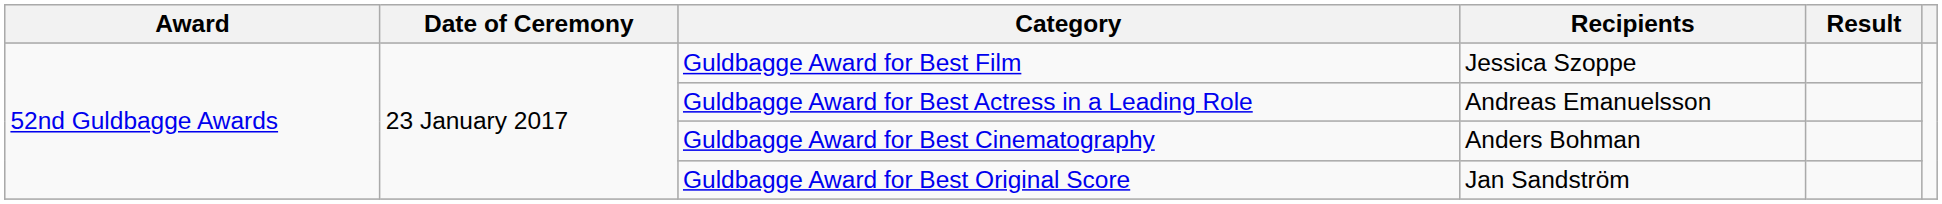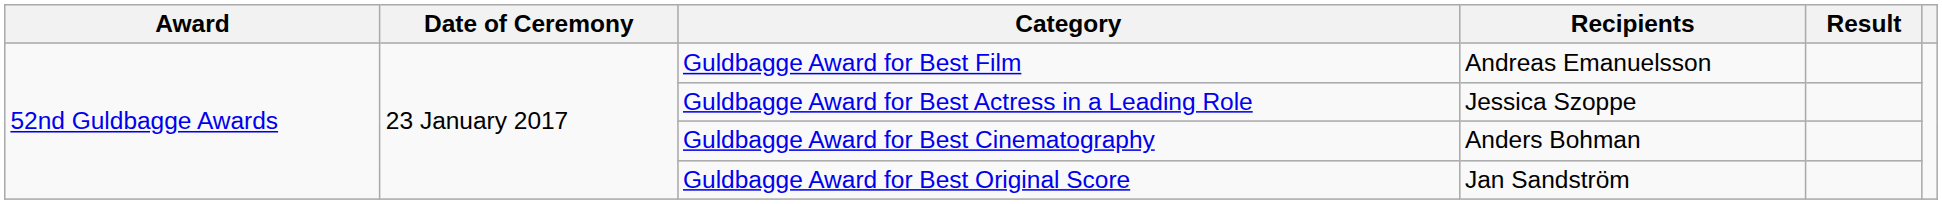 <table class="wikitable sortable" style="width:100%">
 <tr>
 <th scope="col">Award</th>
 <th scope="col">Date of Ceremony</th>
 <th scope="col">Category</th>
 <th scope="col">Recipients</th>
 <th scope="col">Result</th>
 <th class="unsortable"></th>
 </tr>
 <tr>
 <td rowspan="4" scope="row"><a href='#'>52nd Guldbagge Awards</a></td>
 <td rowspan="4">23 January 2017</td>
 <td><a href='#'>Guldbagge Award for Best Film</a></td>
-<td>Jessica Szoppe</td>
+<td>Andreas Emanuelsson</td>
 <td></td>
 <td rowspan="4"></td>
 </tr>
 <tr>
 <td><a href='#'>Guldbagge Award for Best Actress in a Leading Role</a></td>
-<td>Andreas Emanuelsson</td>
+<td>Jessica Szoppe</td>
 <td></td>
 </tr>
 <tr>
 <td><a href='#'>Guldbagge Award for Best Cinematography</a></td>
 <td>Anders Bohman</td>
 <td></td>
 </tr>
 <tr>
 <td><a href='#'>Guldbagge Award for Best Original Score</a></td>
 <td>Jan Sandström</td>
 <td></td>
 </tr>
 </table>
